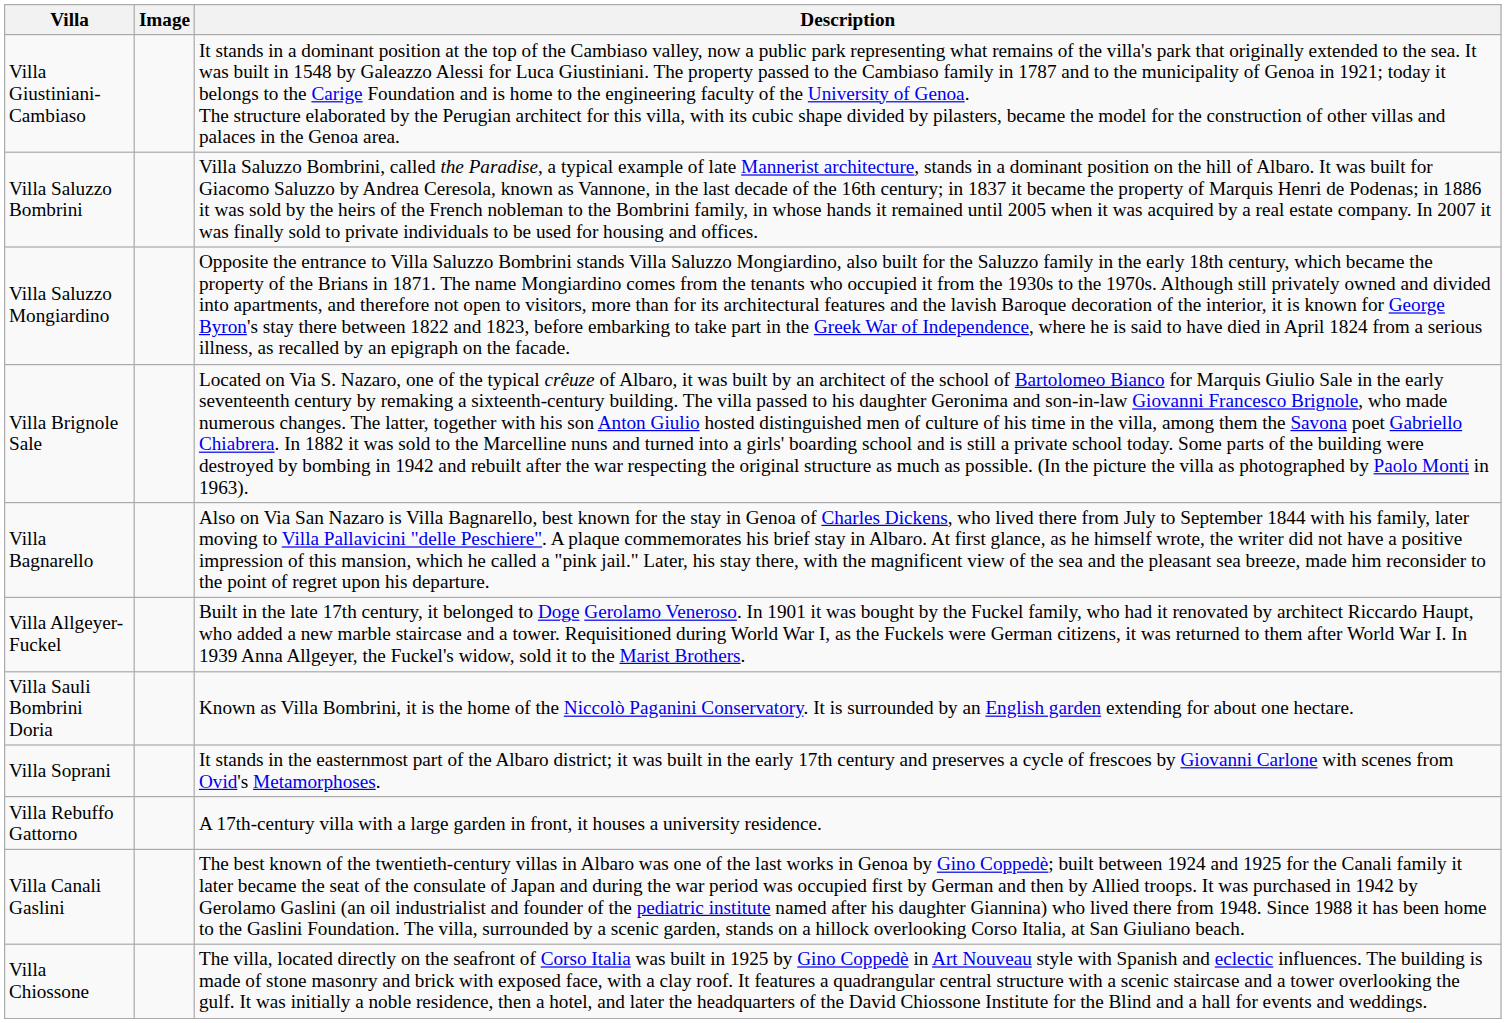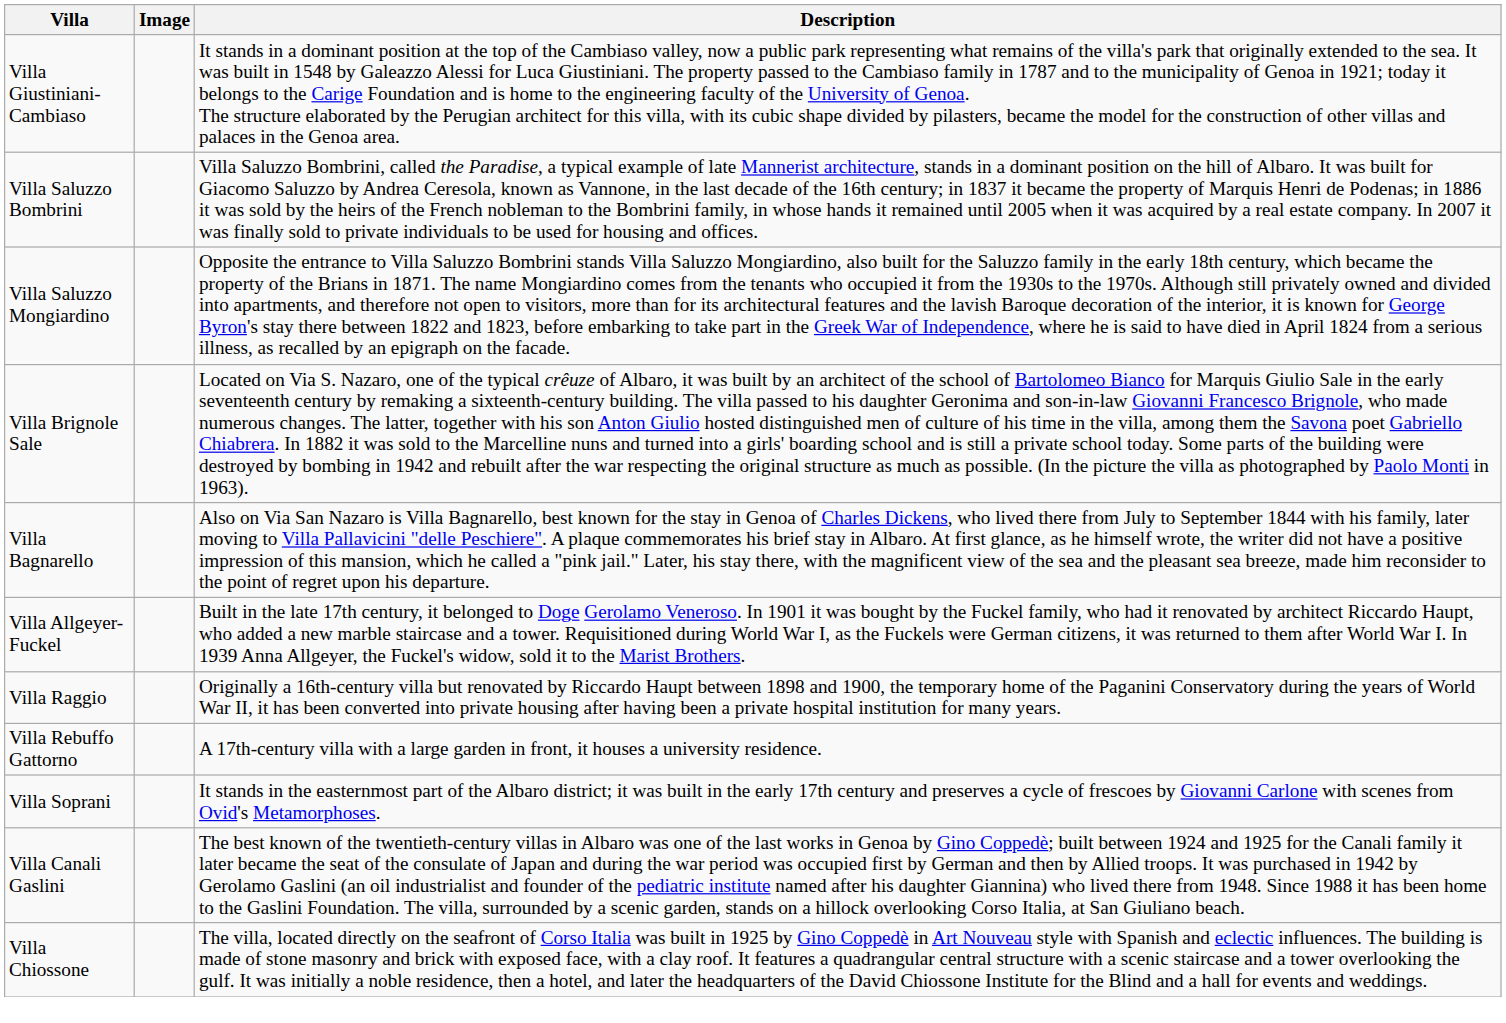 <table class="wikitable sortable">
 <tr>
 <th>Villa</th>
 <th>Image</th>
 <th>Description</th>
 </tr>
 <tr>
 <td>Villa Giustiniani-Cambiaso</td>
 <td></td>
 <td>It stands in a dominant position at the top of the Cambiaso valley, now a public park representing what remains of the villa's park that originally extended to the sea. It was built in 1548 by Galeazzo Alessi for Luca Giustiniani. The property passed to the Cambiaso family in 1787 and to the municipality of Genoa in 1921; today it belongs to the <a href='#'>Carige</a> Foundation and is home to the engineering faculty of the <a href='#'>University of Genoa</a>.<br>The structure elaborated by the Perugian architect for this villa, with its cubic shape divided by pilasters, became the model for the construction of other villas and palaces in the Genoa area.</td>
 </tr>
 <tr>
 <td>Villa Saluzzo Bombrini</td>
 <td></td>
 <td>Villa Saluzzo Bombrini, called <em>the Paradise</em>, a typical example of late <a href='#'>Mannerist architecture</a>, stands in a dominant position on the hill of Albaro. It was built for Giacomo Saluzzo by Andrea Ceresola, known as Vannone, in the last decade of the 16th century; in 1837 it became the property of Marquis Henri de Podenas; in 1886 it was sold by the heirs of the French nobleman to the Bombrini family, in whose hands it remained until 2005 when it was acquired by a real estate company. In 2007 it was finally sold to private individuals to be used for housing and offices.</td>
 </tr>
 <tr>
 <td>Villa Saluzzo Mongiardino</td>
 <td></td>
 <td>Opposite the entrance to Villa Saluzzo Bombrini stands Villa Saluzzo Mongiardino, also built for the Saluzzo family in the early 18th century, which became the property of the Brians in 1871. The name Mongiardino comes from the tenants who occupied it from the 1930s to the 1970s. Although still privately owned and divided into apartments, and therefore not open to visitors, more than for its architectural features and the lavish Baroque decoration of the interior, it is known for <a href='#'>George Byron</a>'s stay there between 1822 and 1823, before embarking to take part in the <a href='#'>Greek War of Independence</a>, where he is said to have died in April 1824 from a serious illness, as recalled by an epigraph on the facade.</td>
 </tr>
 <tr>
 <td>Villa Brignole Sale</td>
 <td></td>
 <td>Located on Via S. Nazaro, one of the typical <em>crêuze</em> of Albaro, it was built by an architect of the school of <a href='#'>Bartolomeo Bianco</a> for Marquis Giulio Sale in the early seventeenth century by remaking a sixteenth-century building. The villa passed to his daughter Geronima and son-in-law <a href='#'>Giovanni Francesco Brignole</a>, who made numerous changes. The latter, together with his son <a href='#'>Anton Giulio</a> hosted distinguished men of culture of his time in the villa, among them the <a href='#'>Savona</a> poet <a href='#'>Gabriello Chiabrera</a>. In 1882 it was sold to the Marcelline nuns and turned into a girls' boarding school and is still a private school today. Some parts of the building were destroyed by bombing in 1942 and rebuilt after the war respecting the original structure as much as possible. (In the picture the villa as photographed by <a href='#'>Paolo Monti</a> in 1963).</td>
 </tr>
 <tr>
 <td>Villa Bagnarello</td>
 <td></td>
 <td>Also on Via San Nazaro is Villa Bagnarello, best known for the stay in Genoa of <a href='#'>Charles Dickens</a>, who lived there from July to September 1844 with his family, later moving to <a href='#'>Villa Pallavicini "delle Peschiere"</a>. A plaque commemorates his brief stay in Albaro. At first glance, as he himself wrote, the writer did not have a positive impression of this mansion, which he called a "pink jail." Later, his stay there, with the magnificent view of the sea and the pleasant sea breeze, made him reconsider to the point of regret upon his departure.</td>
 </tr>
 <tr>
 <td>Villa Allgeyer-Fuckel</td>
 <td></td>
 <td>Built in the late 17th century, it belonged to <a href='#'>Doge</a> <a href='#'>Gerolamo Veneroso</a>. In 1901 it was bought by the Fuckel family, who had it renovated by architect Riccardo Haupt, who added a new marble staircase and a tower. Requisitioned during World War I, as the Fuckels were German citizens, it was returned to them after World War I. In 1939 Anna Allgeyer, the Fuckel's widow, sold it to the <a href='#'>Marist Brothers</a>.</td>
 </tr>
 <tr>
-<td>Villa Sauli Bombrini Doria</td>
+<td>Villa Raggio</td>
 <td></td>
-<td>Known as Villa Bombrini, it is the home of the <a href='#'>Niccolò Paganini Conservatory</a>. It is surrounded by an <a href='#'>English garden</a> extending for about one hectare.</td>
+<td>Originally a 16th-century villa but renovated by Riccardo Haupt between 1898 and 1900, the temporary home of the Paganini Conservatory during the years of World War II, it has been converted into private housing after having been a private hospital institution for many years.</td>
+</tr>
+<tr>
+<td>Villa Rebuffo Gattorno</td>
+<td></td>
+<td>A 17th-century villa with a large garden in front, it houses a university residence.</td>
 </tr>
 <tr>
 <td>Villa Soprani</td>
 <td></td>
 <td>It stands in the easternmost part of the Albaro district; it was built in the early 17th century and preserves a cycle of frescoes by <a href='#'>Giovanni Carlone</a> with scenes from <a href='#'>Ovid</a>'s <a href='#'>Metamorphoses</a>.</td>
-</tr>
-<tr>
-<td>Villa Rebuffo Gattorno</td>
-<td></td>
-<td>A 17th-century villa with a large garden in front, it houses a university residence.</td>
 </tr>
 <tr>
 <td>Villa Canali Gaslini</td>
 <td></td>
 <td>The best known of the twentieth-century villas in Albaro was one of the last works in Genoa by <a href='#'>Gino Coppedè</a>; built between 1924 and 1925 for the Canali family it later became the seat of the consulate of Japan and during the war period was occupied first by German and then by Allied troops. It was purchased in 1942 by Gerolamo Gaslini (an oil industrialist and founder of the <a href='#'>pediatric institute</a> named after his daughter Giannina) who lived there from 1948. Since 1988 it has been home to the Gaslini Foundation. The villa, surrounded by a scenic garden, stands on a hillock overlooking Corso Italia, at San Giuliano beach.</td>
 </tr>
 <tr>
 <td>Villa Chiossone</td>
 <td></td>
 <td>The villa, located directly on the seafront of <a href='#'>Corso Italia</a> was built in 1925 by <a href='#'>Gino Coppedè</a> in <a href='#'>Art Nouveau</a> style with Spanish and <a href='#'>eclectic</a> influences. The building is made of stone masonry and brick with exposed face, with a clay roof. It features a quadrangular central structure with a scenic staircase and a tower overlooking the gulf. It was initially a noble residence, then a hotel, and later the headquarters of the David Chiossone Institute for the Blind and a hall for events and weddings.</td>
 </tr>
 </table>
